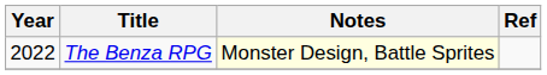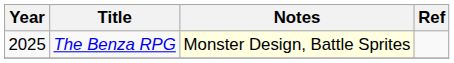 <table class="wikitable">
 <tr>
 <th>Year</th>
 <th>Title</th>
 <th>Notes</th>
 <th>Ref</th>
 </tr>
 <tr>
-<td>2022</td>
+<td>2025</td>
 <td><em><a href='#'>The Benza RPG</a></em></td>
 <td style="background: lightyellow;">Monster Design, Battle Sprites</td>
 <td></td>
 </tr>
 <tr>
 </tr>
 </table>
